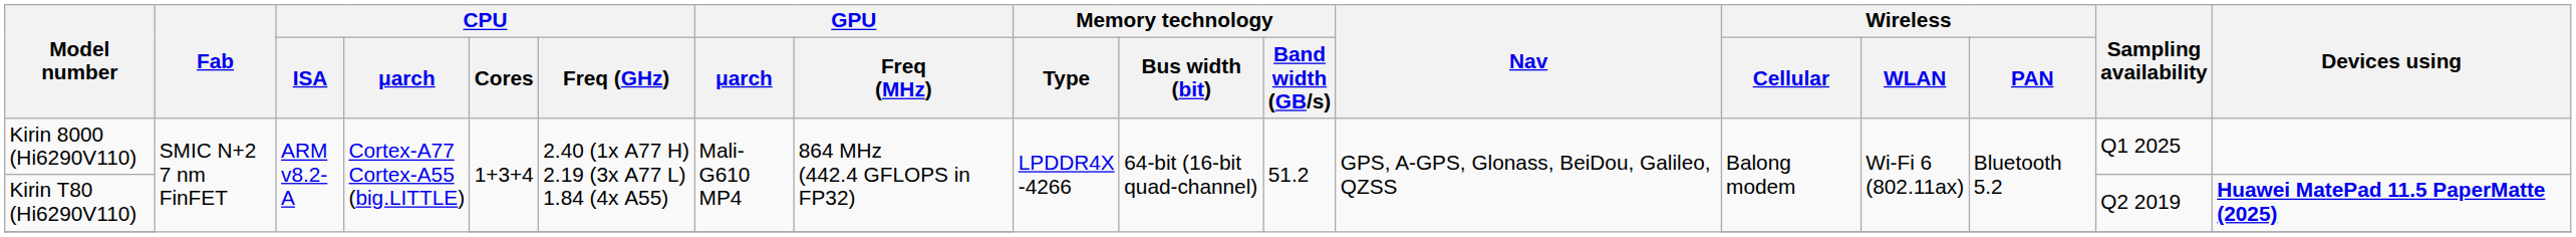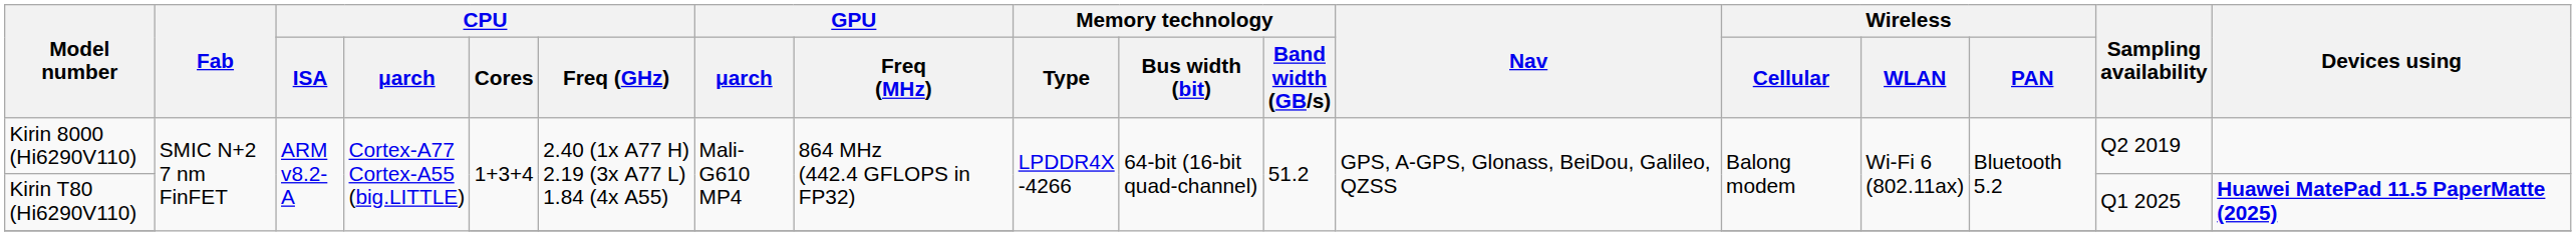 <table class="wikitable">
 <tr>
 <th rowspan="2">Model number</th>
 <th rowspan="2"><a href='#'>Fab</a></th>
 <th colspan="4"><a href='#'>CPU</a></th>
 <th colspan="2"><a href='#'>GPU</a></th>
 <th colspan="3">Memory technology</th>
 <th rowspan="2"><a href='#'>Nav</a></th>
 <th colspan="3">Wireless</th>
 <th rowspan="2">Sampling <br>availability</th>
 <th rowspan="2">Devices using</th>
 </tr>
 <tr>
 <th><a href='#'>ISA</a></th>
 <th><a href='#'>μarch</a></th>
 <th>Cores</th>
 <th>Freq (<a href='#'>GHz</a>)</th>
 <th><a href='#'>μarch</a></th>
 <th>Freq <br>(<a href='#'>MHz</a>)</th>
 <th>Type</th>
 <th>Bus width (<a href='#'>bit</a>)</th>
 <th><a href='#'>Band<br>width</a> <br>(<a href='#'>GB</a>/s)</th>
 <th><a href='#'>Cellular</a></th>
 <th><a href='#'>WLAN</a></th>
 <th><a href='#'>PAN</a></th>
 </tr>
 <tr>
 <td>Kirin 8000<br>(Hi6290V110)</td>
 <td rowspan="3">SMIC N+2<br>7 nm FinFET</td>
 <td rowspan="3"><a href='#'>ARM<br>v8.2-A</a></td>
 <td rowspan="3"><a href='#'>Cortex-A77</a><br><a href='#'>Cortex-A55</a><br>(<a href='#'>big.LITTLE</a>)</td>
 <td rowspan="2">1+3+4</td>
 <td rowspan="2">2.40 (1x A77 H)<br>2.19 (3x A77 L)<br>1.84 (4x A55)</td>
 <td rowspan="2">Mali-G610 <br>MP4</td>
 <td rowspan="2">864 MHz<br>(442.4 GFLOPS in FP32)</td>
 <td rowspan="3"><a href='#'>LPDDR4X</a><br>-4266</td>
 <td rowspan="3">64-bit (16-bit <br>quad-channel)</td>
 <td rowspan="3">51.2</td>
 <td rowspan="3">GPS, A-GPS, Glonass, BeiDou, Galileo, QZSS</td>
 <td rowspan="2">Balong modem</td>
 <td rowspan="2">Wi-Fi 6 <br>(802.11ax)</td>
 <td rowspan="2">Bluetooth 5.2</td>
-<td>Q1 2025</td>
+<td>Q2 2019</td>
 <td></td>
 </tr>
 <tr>
 <td>Kirin T80<br>(Hi6290V110)</td>
-<td>Q2 2019</td>
+<td>Q1 2025</td>
 <td><strong><a href='#'>Huawei MatePad 11.5 PaperMatte (2025)</a></strong></td>
 </tr>
 <tr>
 </tr>
 </table>
